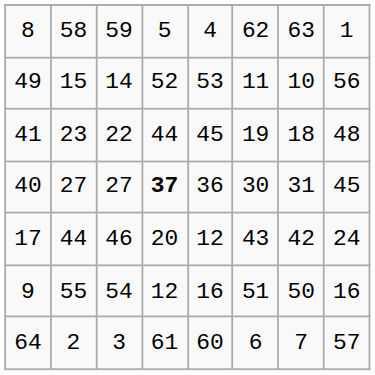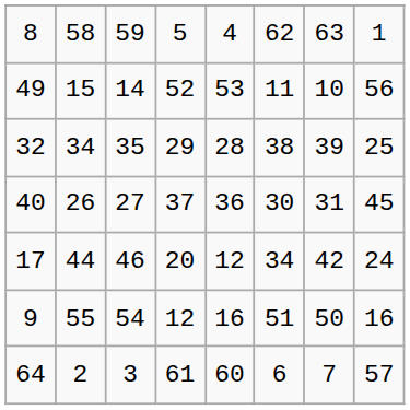 <table class="wikitable" style="margin-left:auto;margin-right:auto;text-align:center;width:16em;height:16em;table-layout:fixed;">
 <tr>
 </tr>
 <tr>
 <td>8</td>
 <td>58</td>
 <td>59</td>
 <td>5</td>
 <td>4</td>
 <td>62</td>
 <td>63</td>
 <td>1</td>
 </tr>
 <tr>
 <td>49</td>
 <td>15</td>
 <td>14</td>
 <td>52</td>
 <td>53</td>
 <td>11</td>
 <td>10</td>
 <td>56</td>
 </tr>
 <tr>
-<td>41</td>
-<td>23</td>
-<td>22</td>
-<td>44</td>
-<td>45</td>
-<td>19</td>
-<td>18</td>
-<td>48</td>
+<td>32</td>
+<td>34</td>
+<td>35</td>
+<td>29</td>
+<td>28</td>
+<td>38</td>
+<td>39</td>
+<td>25</td>
 </tr>
 <tr>
 <td>40</td>
+<td>26</td>
 <td>27</td>
-<td>27</td>
-<td><strong>37</strong></td>
+<td>37</td>
 <td>36</td>
 <td>30</td>
 <td>31</td>
 <td>45</td>
 </tr>
 <tr>
 <td>17</td>
 <td>44</td>
 <td>46</td>
 <td>20</td>
 <td>12</td>
-<td>43</td>
+<td>34</td>
 <td>42</td>
 <td>24</td>
 </tr>
 <tr>
 <td>9</td>
 <td>55</td>
 <td>54</td>
 <td>12</td>
 <td>16</td>
 <td>51</td>
 <td>50</td>
 <td>16</td>
 </tr>
 <tr>
 <td>64</td>
 <td>2</td>
 <td>3</td>
 <td>61</td>
 <td>60</td>
 <td>6</td>
 <td>7</td>
 <td>57</td>
 </tr>
 </table>
